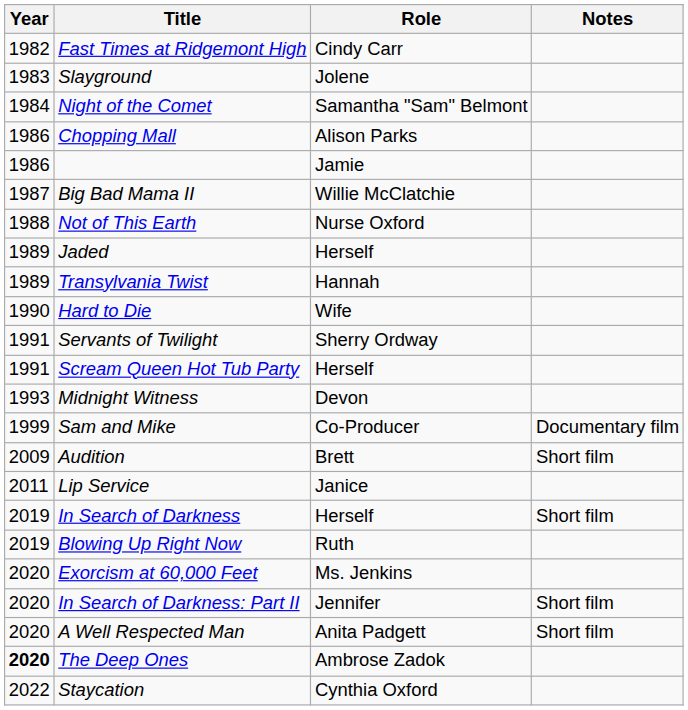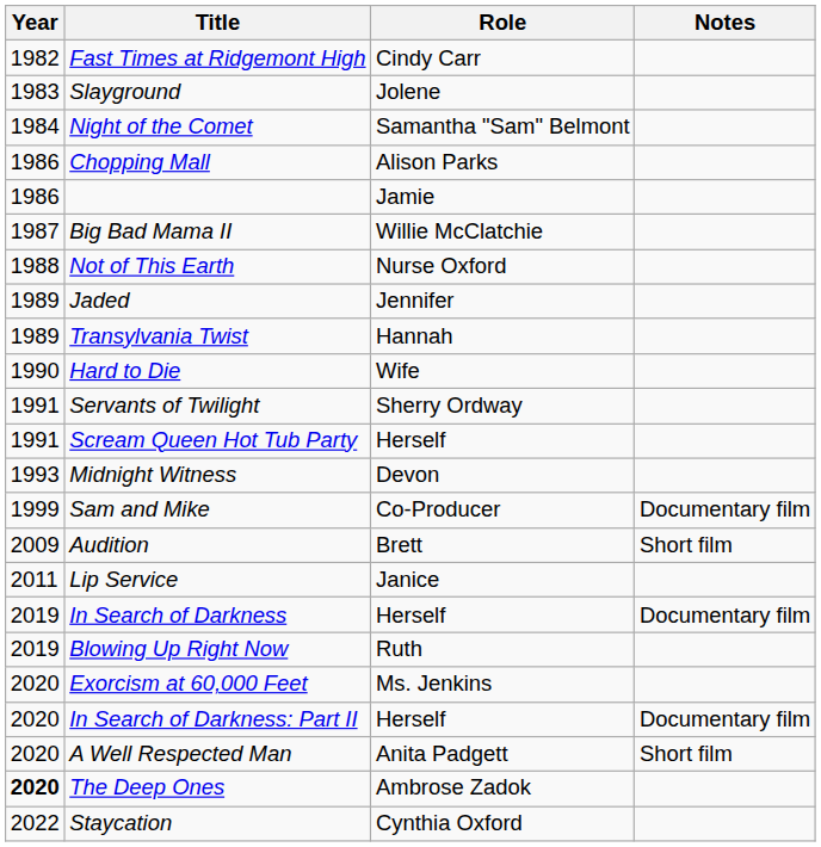 <table class="wikitable sortable">
 <tr>
 <th>Year</th>
 <th>Title</th>
 <th>Role</th>
 <th class="unsortable">Notes</th>
 </tr>
 <tr>
 <td>1982</td>
 <td><em><a href='#'>Fast Times at Ridgemont High</a></em></td>
 <td>Cindy Carr</td>
 <td></td>
 </tr>
 <tr>
 <td>1983</td>
 <td><em>Slayground</em></td>
 <td>Jolene</td>
 <td></td>
 </tr>
 <tr>
 <td>1984</td>
 <td><em><a href='#'>Night of the Comet</a></em></td>
 <td>Samantha "Sam" Belmont</td>
 <td></td>
 </tr>
 <tr>
 <td>1986</td>
 <td><em><a href='#'>Chopping Mall</a></em></td>
 <td>Alison Parks</td>
 <td></td>
 </tr>
 <tr>
 <td>1986</td>
 <td><em></em></td>
 <td>Jamie</td>
 <td></td>
 </tr>
 <tr>
 <td>1987</td>
 <td><em> Big Bad Mama II</em></td>
 <td>Willie McClatchie</td>
 <td></td>
 </tr>
 <tr>
 <td>1988</td>
 <td><em><a href='#'>Not of This Earth</a></em></td>
 <td>Nurse Oxford</td>
 <td></td>
 </tr>
 <tr>
 <td>1989</td>
 <td><em>Jaded</em></td>
-<td>Herself</td>
+<td>Jennifer</td>
 <td></td>
 </tr>
 <tr>
 <td>1989</td>
 <td><em><a href='#'>Transylvania Twist</a></em></td>
 <td>Hannah</td>
 <td></td>
 </tr>
 <tr>
 <td>1990</td>
 <td><em><a href='#'>Hard to Die</a></em></td>
 <td>Wife</td>
 <td></td>
 </tr>
 <tr>
 <td>1991</td>
 <td><em>Servants of Twilight</em></td>
 <td>Sherry Ordway</td>
 <td></td>
 </tr>
 <tr>
 <td>1991</td>
 <td><em><a href='#'>Scream Queen Hot Tub Party</a></em></td>
 <td>Herself</td>
 <td></td>
 </tr>
 <tr>
 <td>1993</td>
 <td><em> Midnight Witness</em></td>
 <td>Devon</td>
 <td></td>
 </tr>
 <tr>
 <td>1999</td>
 <td><em>Sam and Mike</em></td>
 <td>Co-Producer</td>
 <td>Documentary film</td>
 </tr>
 <tr>
 <td>2009</td>
 <td><em>Audition</em></td>
 <td>Brett</td>
 <td>Short film</td>
 </tr>
 <tr>
 <td>2011</td>
 <td><em>Lip Service</em></td>
 <td>Janice</td>
 <td></td>
 </tr>
 <tr>
 <td>2019</td>
 <td><em><a href='#'>In Search of Darkness</a></em></td>
 <td>Herself</td>
-<td>Short film</td>
+<td>Documentary film</td>
 </tr>
 <tr>
 <td>2019</td>
 <td><em><a href='#'>Blowing Up Right Now</a></em></td>
 <td>Ruth</td>
 <td></td>
 </tr>
 <tr>
 <td>2020</td>
 <td><em><a href='#'>Exorcism at 60,000 Feet</a></em></td>
 <td>Ms. Jenkins</td>
 <td></td>
 </tr>
 <tr>
 <td>2020</td>
 <td><em><a href='#'>In Search of Darkness: Part II</a></em></td>
-<td>Jennifer</td>
-<td>Short film</td>
+<td>Herself</td>
+<td>Documentary film</td>
 </tr>
 <tr>
 <td>2020</td>
 <td><em>A Well Respected Man</em></td>
 <td>Anita Padgett</td>
 <td>Short film</td>
 </tr>
 <tr>
 <td><strong>2020</strong></td>
 <td><em><a href='#'>The Deep Ones</a></em></td>
 <td>Ambrose Zadok</td>
 <td></td>
 </tr>
 <tr>
 <td>2022</td>
 <td><em>Staycation</em></td>
 <td>Cynthia Oxford</td>
 <td></td>
 </tr>
 </table>
